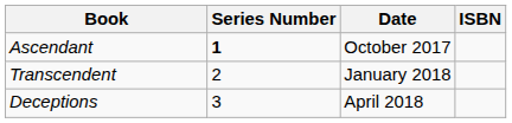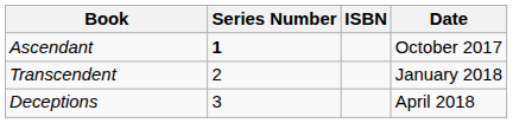 <table class="wikitable" style="border: none;">
 <tr>
 <th style="min-width: 11em">Book</th>
 <th style="min-width: 1em">Series Number</th>
+<th>ISBN</th>
 <th style="min-width: 2em">Date</th>
-<th>ISBN</th>
 </tr>
 <tr>
 <td><em>Ascendant</em></td>
 <td><strong>1</strong></td>
+<td></td>
 <td>October 2017</td>
-<td></td>
 </tr>
 <tr>
 <td><em>Transcendent</em></td>
 <td>2</td>
+<td></td>
 <td>January 2018</td>
-<td></td>
 </tr>
 <tr>
 <td><em>Deceptions</em></td>
 <td>3</td>
+<td></td>
 <td>April 2018</td>
-<td></td>
 </tr>
 </table>
